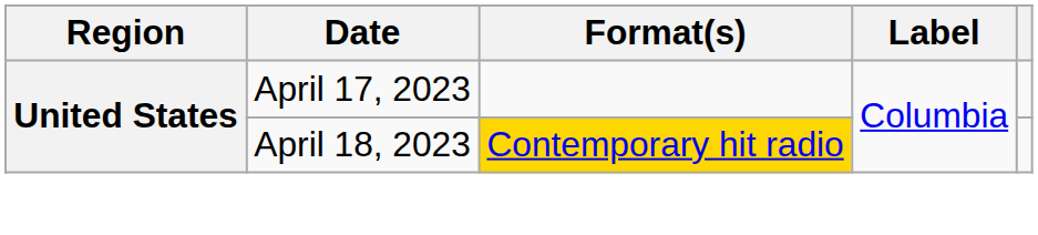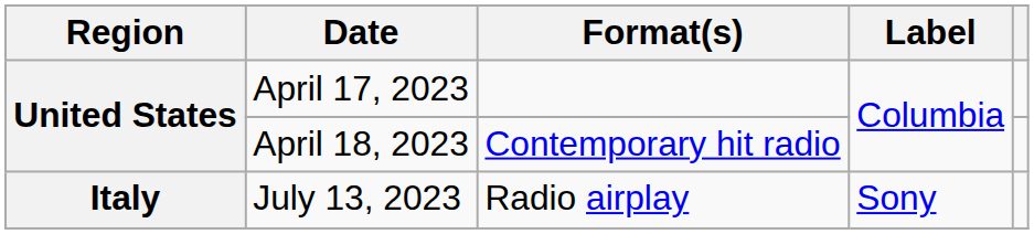 <table class="wikitable plainrowheaders">
 <tr>
 <th scope="col">Region</th>
 <th scope="col">Date</th>
 <th scope="col">Format(s)</th>
 <th scope="col">Label</th>
 <th scope="col"></th>
 </tr>
 <tr>
 <th rowspan="2" scope="row">United States</th>
 <td>April 17, 2023</td>
 <td></td>
 <td rowspan="2"><a href='#'>Columbia</a></td>
 <td align="center"></td>
 </tr>
 <tr>
 <td>April 18, 2023</td>
-<td style="background: gold;"><a href='#'>Contemporary hit radio</a></td>
+<td><a href='#'>Contemporary hit radio</a></td>
+<td align="center"></td>
+</tr>
+<tr>
+<th scope="row">Italy</th>
+<td>July 13, 2023</td>
+<td>Radio <a href='#'>airplay</a></td>
+<td><a href='#'>Sony</a></td>
 <td align="center"></td>
 </tr>
 </table>
